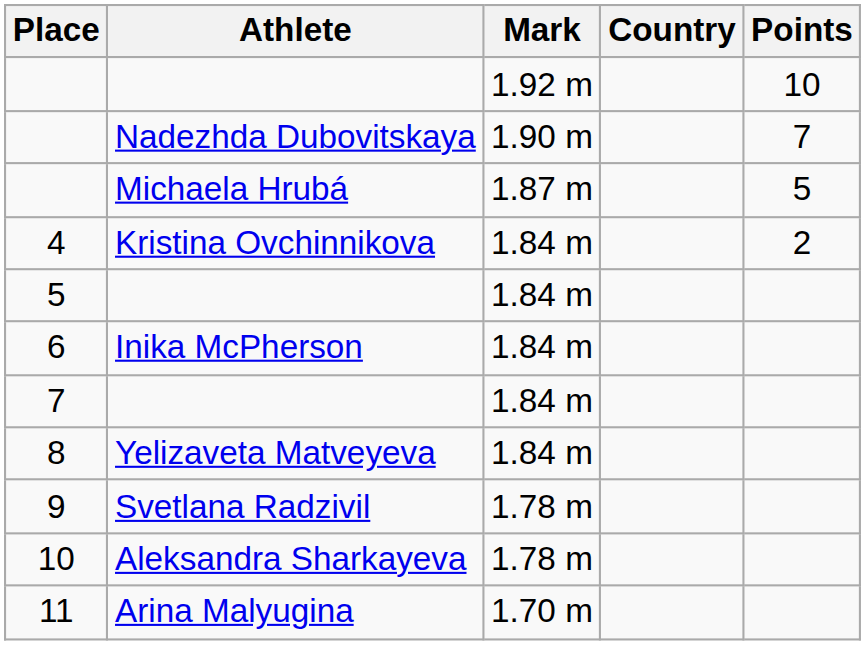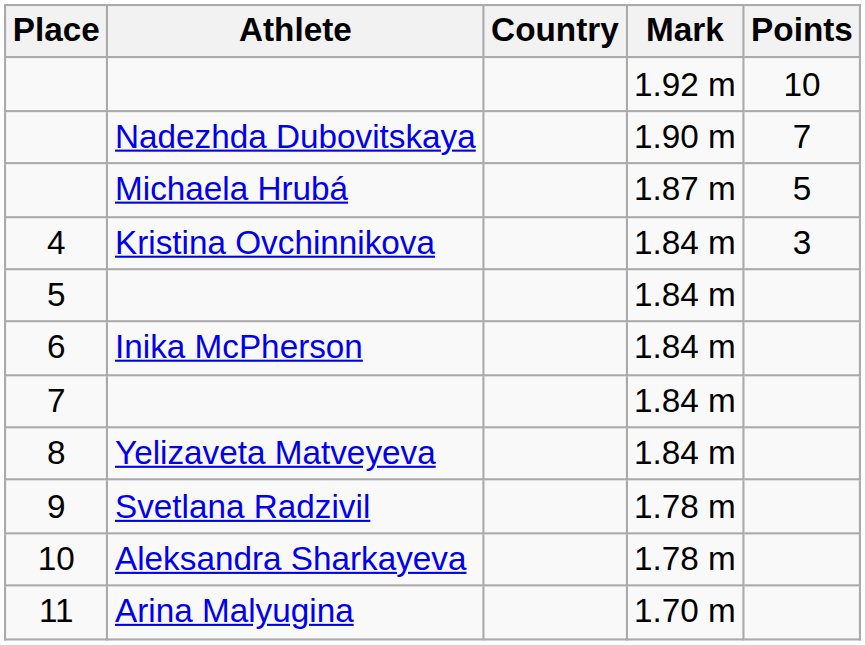 <table class="wikitable">
 <tr>
 <th>Place</th>
 <th>Athlete</th>
+<th>Country</th>
 <th>Mark</th>
-<th>Country</th>
 <th>Points</th>
 </tr>
 <tr>
 <td align=center></td>
 <td></td>
+<td></td>
 <td>1.92 m</td>
-<td></td>
 <td align=center>10</td>
 </tr>
 <tr>
 <td align=center></td>
 <td><a href='#'>Nadezhda Dubovitskaya</a></td>
+<td></td>
 <td>1.90 m</td>
-<td></td>
 <td align=center>7</td>
 </tr>
 <tr>
 <td align=center></td>
 <td><a href='#'>Michaela Hrubá</a></td>
+<td></td>
 <td>1.87 m</td>
-<td></td>
 <td align=center>5</td>
 </tr>
 <tr>
 <td align=center>4</td>
 <td><a href='#'>Kristina Ovchinnikova</a></td>
+<td></td>
 <td>1.84 m</td>
-<td></td>
-<td align=center>2</td>
+<td align=center>3</td>
 </tr>
 <tr>
 <td align=center>5</td>
 <td></td>
+<td></td>
 <td>1.84 m</td>
-<td></td>
 <td align=center></td>
 </tr>
 <tr>
 <td align=center>6</td>
 <td><a href='#'>Inika McPherson</a></td>
+<td></td>
 <td>1.84 m</td>
-<td></td>
 <td align=center></td>
 </tr>
 <tr>
 <td align=center>7</td>
 <td></td>
+<td></td>
 <td>1.84 m</td>
-<td></td>
 <td align=center></td>
 </tr>
 <tr>
 <td align=center>8</td>
 <td><a href='#'>Yelizaveta Matveyeva</a></td>
+<td></td>
 <td>1.84 m</td>
-<td></td>
 <td align=center></td>
 </tr>
 <tr>
 <td align=center>9</td>
 <td><a href='#'>Svetlana Radzivil</a></td>
+<td></td>
 <td>1.78 m</td>
-<td></td>
 <td align=center></td>
 </tr>
 <tr>
 <td align=center>10</td>
 <td><a href='#'>Aleksandra Sharkayeva</a></td>
+<td></td>
 <td>1.78 m</td>
-<td></td>
 <td align=center></td>
 </tr>
 <tr>
 <td align=center>11</td>
 <td><a href='#'>Arina Malyugina</a></td>
+<td></td>
 <td>1.70 m</td>
-<td></td>
 <td align=center></td>
 </tr>
 </table>
